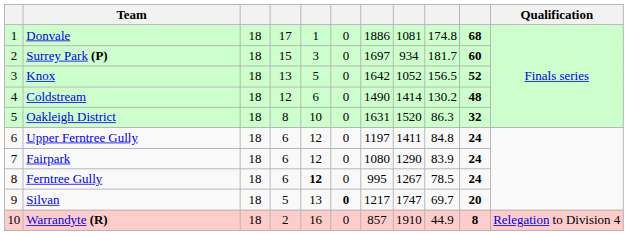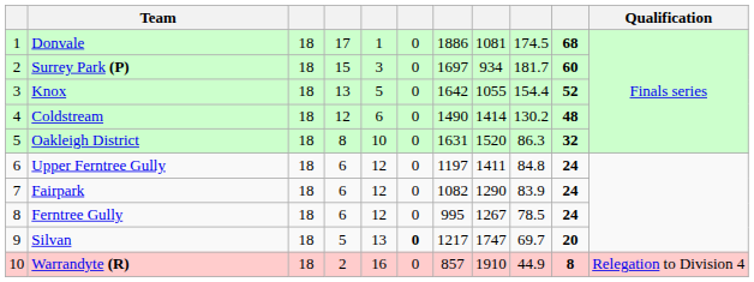 <table class="wikitable" style="text-align:center; margin-bottom:0">
 <tr>
 <th style="width:10px"></th>
 <th style="width:35%;">Team</th>
 <th style="width:30px;"></th>
 <th style="width:30px;"></th>
 <th style="width:30px;"></th>
 <th style="width:30px;"></th>
 <th style="width:30px;"></th>
 <th style="width:30px;"></th>
 <th style="width:30px;"></th>
 <th style="width:30px;"></th>
 <th>Qualification</th>
 </tr>
 <tr style="background:#ccffcc;">
 <td>1</td>
 <td style="text-align:left;"><a href='#'>Donvale</a></td>
 <td>18</td>
 <td>17</td>
 <td>1</td>
 <td>0</td>
 <td>1886</td>
 <td>1081</td>
-<td>174.8</td>
+<td>174.5</td>
 <td><strong>68</strong></td>
 <td rowspan=5><a href='#'>Finals series</a></td>
 </tr>
 <tr style="background:#ccffcc;">
 <td>2</td>
 <td style="text-align:left;"><a href='#'>Surrey Park</a> <strong>(P)</strong></td>
 <td>18</td>
 <td>15</td>
 <td>3</td>
 <td>0</td>
 <td>1697</td>
 <td>934</td>
 <td>181.7</td>
 <td><strong>60</strong></td>
 </tr>
 <tr style="background:#ccffcc;">
 <td>3</td>
 <td style="text-align:left;"><a href='#'>Knox</a></td>
 <td>18</td>
 <td>13</td>
 <td>5</td>
 <td>0</td>
 <td>1642</td>
-<td>1052</td>
-<td>156.5</td>
+<td>1055</td>
+<td>154.4</td>
 <td><strong>52</strong></td>
 </tr>
 <tr style="background:#ccffcc;">
 <td>4</td>
 <td style="text-align:left;"><a href='#'>Coldstream</a></td>
 <td>18</td>
 <td>12</td>
 <td>6</td>
 <td>0</td>
 <td>1490</td>
 <td>1414</td>
 <td>130.2</td>
 <td><strong>48</strong></td>
 </tr>
 <tr style="background:#ccffcc;">
 <td>5</td>
 <td style="text-align:left;"><a href='#'>Oakleigh District</a></td>
 <td>18</td>
 <td>8</td>
 <td>10</td>
 <td>0</td>
 <td>1631</td>
 <td>1520</td>
 <td>86.3</td>
 <td><strong>32</strong></td>
 </tr>
 <tr>
 <td>6</td>
 <td style="text-align:left;"><a href='#'>Upper Ferntree Gully</a></td>
 <td>18</td>
 <td>6</td>
 <td>12</td>
 <td>0</td>
 <td>1197</td>
 <td>1411</td>
 <td>84.8</td>
 <td><strong>24</strong></td>
 <td rowspan=4></td>
 </tr>
 <tr>
 <td>7</td>
 <td style="text-align:left;"><a href='#'>Fairpark</a></td>
 <td>18</td>
 <td>6</td>
 <td>12</td>
 <td>0</td>
-<td>1080</td>
+<td>1082</td>
 <td>1290</td>
 <td>83.9</td>
 <td><strong>24</strong></td>
 </tr>
 <tr>
 <td>8</td>
 <td style="text-align:left;"><a href='#'>Ferntree Gully</a></td>
 <td>18</td>
 <td>6</td>
-<td><strong>12</strong></td>
+<td>12</td>
 <td>0</td>
 <td>995</td>
 <td>1267</td>
 <td>78.5</td>
 <td><strong>24</strong></td>
 </tr>
 <tr>
 <td>9</td>
 <td style="text-align:left;"><a href='#'>Silvan</a></td>
 <td>18</td>
 <td>5</td>
 <td>13</td>
 <td><strong>0</strong></td>
 <td>1217</td>
 <td>1747</td>
 <td>69.7</td>
 <td><strong>20</strong></td>
 </tr>
 <tr style="background:#FFCCCC;">
 <td>10</td>
 <td style="text-align:left;"><a href='#'>Warrandyte</a> <strong>(R)</strong></td>
 <td>18</td>
 <td>2</td>
 <td>16</td>
 <td>0</td>
 <td>857</td>
 <td>1910</td>
 <td>44.9</td>
 <td><strong>8</strong></td>
 <td rowspan=1><a href='#'>Relegation</a> to Division 4</td>
 </tr>
 </table>
